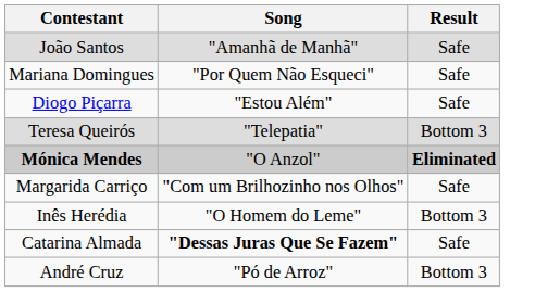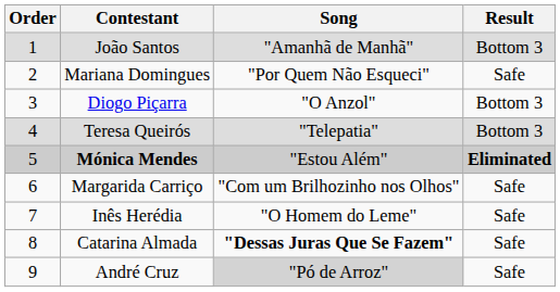 <table class="wikitable plainrowheaders" style="text-align:center;">
 <tr>
+<th>Order</th>
 <th>Contestant</th>
 <th>Song</th>
 <th>Result</th>
 </tr>
 <tr style="background:#ddd;">
+<td>1</td>
 <td>João Santos</td>
 <td>"Amanhã de Manhã"</td>
-<td>Safe</td>
+<td>Bottom 3</td>
 </tr>
 <tr>
+<td>2</td>
 <td>Mariana Domingues</td>
 <td>"Por Quem Não Esqueci"</td>
 <td>Safe</td>
 </tr>
 <tr>
+<td>3</td>
 <td><a href='#'>Diogo Piçarra</a></td>
-<td>"Estou Além"</td>
-<td>Safe</td>
+<td>"O Anzol"</td>
+<td>Bottom 3</td>
 </tr>
 <tr style="background:#ddd;">
+<td>4</td>
 <td>Teresa Queirós</td>
 <td>"Telepatia"</td>
 <td>Bottom 3</td>
 </tr>
 <tr style="background:#ccc;">
+<td>5</td>
 <td><strong>Mónica Mendes</strong></td>
-<td>"O Anzol"</td>
+<td>"Estou Além"</td>
 <td><strong>Eliminated</strong></td>
 </tr>
 <tr>
+<td>6</td>
 <td>Margarida Carriço</td>
 <td>"Com um Brilhozinho nos Olhos"</td>
 <td>Safe</td>
 </tr>
 <tr>
+<td>7</td>
 <td>Inês Herédia</td>
 <td>"O Homem do Leme"</td>
-<td>Bottom 3</td>
+<td>Safe</td>
 </tr>
 <tr>
+<td>8</td>
 <td>Catarina Almada</td>
 <td><strong>"Dessas Juras Que Se Fazem"</strong></td>
 <td>Safe</td>
 </tr>
 <tr>
+<td>9</td>
 <td>André Cruz</td>
-<td>"Pó de Arroz"</td>
-<td>Bottom 3</td>
+<td style="background: lightgrey;">"Pó de Arroz"</td>
+<td>Safe</td>
 </tr>
 </table>
